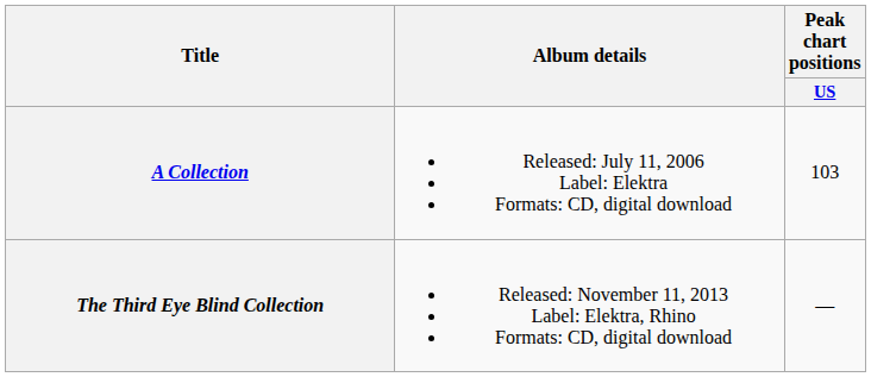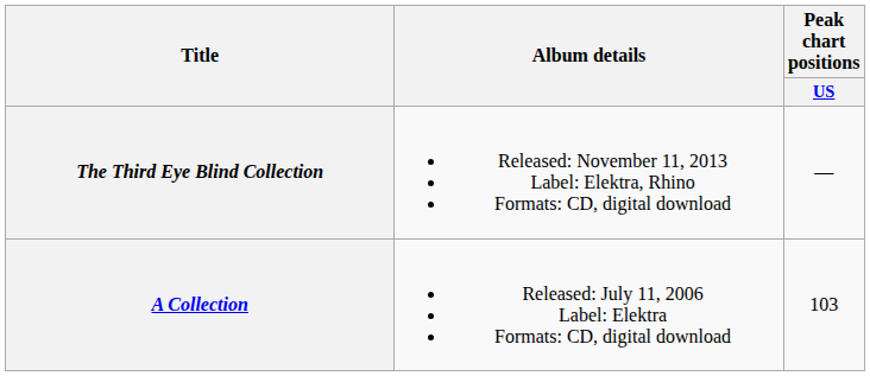 <table class="wikitable plainrowheaders" style="text-align:center;">
 <tr>
 <th scope="col" rowspan="2" style="width:20em;">Title</th>
 <th scope="col" rowspan="2" style="width:20em;">Album details</th>
 <th scope="col">Peak<br>chart<br>positions</th>
 </tr>
 <tr>
 <th scope="col" style="width:2.5em;font-size:90%;"><a href='#'>US</a><br></th>
 </tr>
 <tr>
+<th scope="row"><em>The Third Eye Blind Collection</em></th>
+<td><br><ul><li>Released: November 11, 2013</li><li>Label: Elektra, Rhino</li><li>Formats: CD, digital download</li></ul></td>
+<td>—</td>
+</tr>
+<tr>
 <th scope="row"><em><a href='#'>A Collection</a></em></th>
 <td><br><ul><li>Released: July 11, 2006</li><li>Label: Elektra</li><li>Formats: CD, digital download</li></ul></td>
 <td>103</td>
 </tr>
-<tr>
-<th scope="row"><em>The Third Eye Blind Collection</em></th>
-<td><br><ul><li>Released: November 11, 2013</li><li>Label: Elektra, Rhino</li><li>Formats: CD, digital download</li></ul></td>
-<td>—</td>
-</tr>
 </table>
